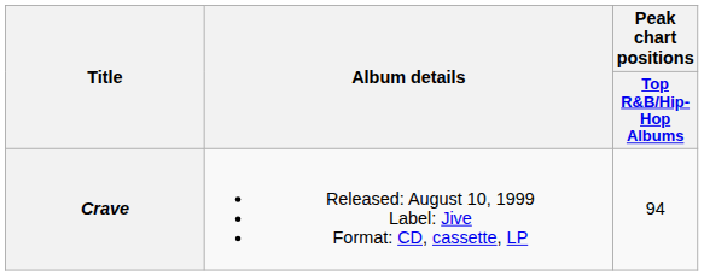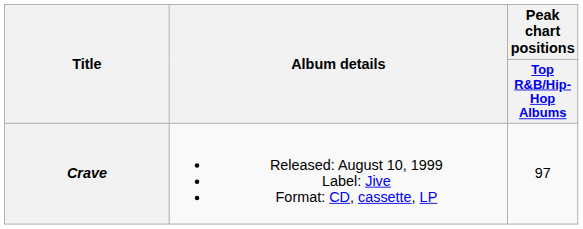 <table class="wikitable plainrowheaders" style="text-align:center;">
 <tr>
 <th scope="col" rowspan="2" style="width:11em;">Title</th>
 <th scope="col" rowspan="2" style="width:23em;">Album details</th>
 <th>Peak chart positions</th>
 </tr>
 <tr>
 <th scope="col" style="width:3.5em;font-size:90%;"><a href='#'>Top R&B/Hip-Hop Albums</a></th>
 </tr>
 <tr>
 <th scope="row"><em>Crave</em></th>
 <td><br><ul><li>Released: August 10, 1999</li><li>Label: <a href='#'>Jive</a></li><li>Format: <a href='#'>CD</a>, <a href='#'>cassette</a>, <a href='#'>LP</a></li></ul></td>
-<td>94</td>
+<td>97</td>
 </tr>
 </table>
